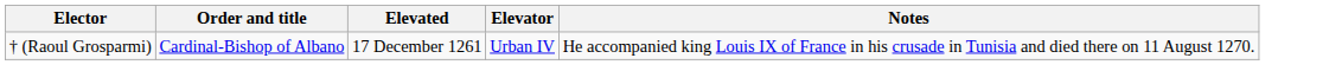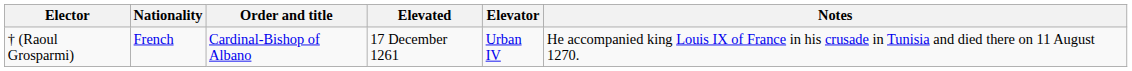 <table class="wikitable sortable">
 <tr>
 <th width="*">Elector</th>
+<th width="5%">Nationality</th>
 <th width="*">Order and title</th>
 <th width="*">Elevated</th>
 <th width="*">Elevator</th>
 <th width="*">Notes</th>
 </tr>
 <tr valign="top">
 <td>† (Raoul Grosparmi)</td>
+<td><a href='#'>French</a></td>
 <td><a href='#'>Cardinal-Bishop of Albano</a></td>
 <td>17 December 1261</td>
 <td><a href='#'>Urban IV</a></td>
 <td>He accompanied king <a href='#'>Louis IX of France</a> in his <a href='#'>crusade</a> in <a href='#'>Tunisia</a> and died there on 11 August 1270.</td>
 </tr>
 </table>
